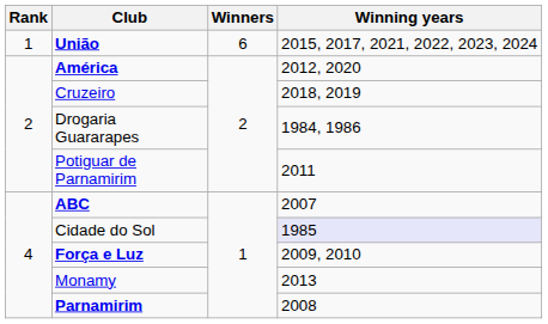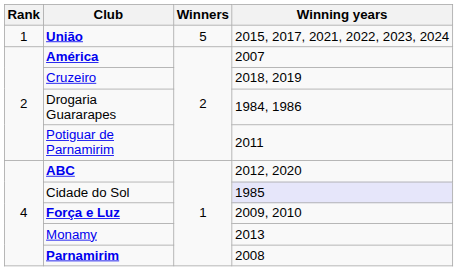 <table class="wikitable sortable">
 <tr>
 <th>Rank</th>
 <th style="width:150px">Club</th>
 <th>Winners</th>
 <th>Winning years</th>
 </tr>
 <tr>
 <td align=center>1</td>
 <td><strong><a href='#'>União</a></strong></td>
-<td align=center>6</td>
+<td align=center>5</td>
 <td>2015, 2017, 2021, 2022, 2023, 2024</td>
 </tr>
 <tr>
 <td rowspan=4 align=center>2</td>
 <td><strong><a href='#'>América</a></strong></td>
 <td rowspan=4 align=center>2</td>
-<td>2012, 2020</td>
+<td>2007</td>
 </tr>
 <tr>
 <td><a href='#'>Cruzeiro</a></td>
 <td>2018, 2019</td>
 </tr>
 <tr>
 <td>Drogaria Guararapes</td>
 <td>1984, 1986</td>
 </tr>
 <tr>
 <td><a href='#'>Potiguar de Parnamirim</a></td>
 <td>2011</td>
 </tr>
 <tr>
 <td rowspan=5 align=center>4</td>
 <td><strong><a href='#'>ABC</a></strong></td>
 <td rowspan=5 align=center>1</td>
-<td>2007</td>
+<td>2012, 2020</td>
 </tr>
 <tr>
 <td>Cidade do Sol</td>
 <td style="background: lavender;">1985</td>
 </tr>
 <tr>
 <td><strong><a href='#'>Força e Luz</a></strong></td>
 <td>2009, 2010</td>
 </tr>
 <tr>
 <td><a href='#'>Monamy</a></td>
 <td>2013</td>
 </tr>
 <tr>
 <td><strong><a href='#'>Parnamirim</a></strong></td>
 <td>2008</td>
 </tr>
 </table>
